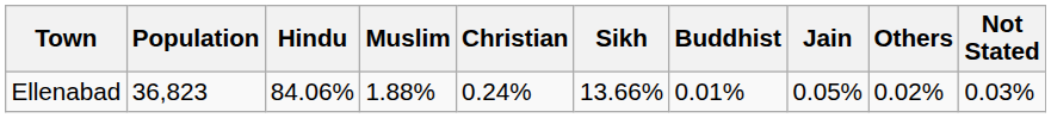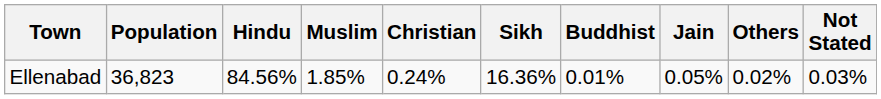 <table class="wikitable">
 <tr>
 <th>Town</th>
 <th>Population</th>
 <th>Hindu</th>
 <th>Muslim</th>
 <th>Christian</th>
 <th>Sikh</th>
 <th>Buddhist</th>
 <th>Jain</th>
 <th>Others</th>
 <th>Not Stated</th>
 </tr>
 <tr>
 <td>Ellenabad</td>
 <td>36,823</td>
-<td>84.06%</td>
-<td>1.88%</td>
+<td>84.56%</td>
+<td>1.85%</td>
 <td>0.24%</td>
-<td>13.66%</td>
+<td>16.36%</td>
 <td>0.01%</td>
 <td>0.05%</td>
 <td>0.02%</td>
 <td>0.03%</td>
 </tr>
 </table>
